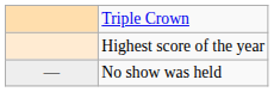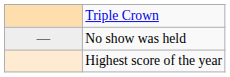 <table class="wikitable" style="font-size:90%;">
 <tr>
 <td width="75px" style="font-weight: bold; background: navajowhite;"></td>
 <td><a href='#'>Triple Crown</a></td>
 </tr>
 <tr>
+<td width="75px" style="background:#eee; text-align:center">—</td>
+<td>No show was held</td>
+</tr>
+<tr>
 <td width="75px" style="background:#ffebd2"></td>
 <td>Highest score of the year</td>
 </tr>
-<tr>
-<td width="75px" style="background:#eee; text-align:center">—</td>
-<td>No show was held</td>
-</tr>
 </table>
